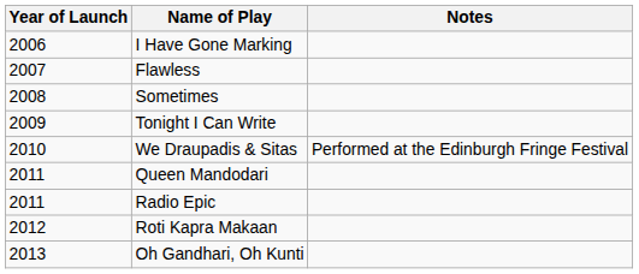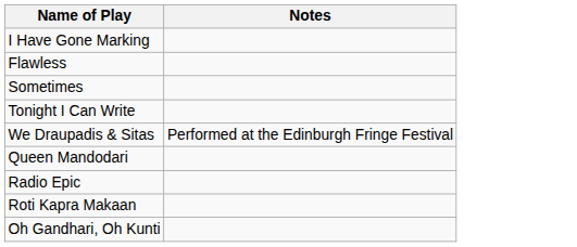 <table class="wikitable">
 <tr>
-<th>Year of Launch</th>
 <th>Name of Play</th>
 <th>Notes</th>
 </tr>
 <tr>
-<td>2006</td>
 <td>I Have Gone Marking</td>
 <td></td>
 </tr>
 <tr>
-<td>2007</td>
 <td>Flawless</td>
 <td></td>
 </tr>
 <tr>
-<td>2008</td>
 <td>Sometimes</td>
 <td></td>
 </tr>
 <tr>
-<td>2009</td>
 <td>Tonight I Can Write</td>
 <td></td>
 </tr>
 <tr>
-<td>2010</td>
 <td>We Draupadis & Sitas</td>
 <td>Performed at the Edinburgh Fringe Festival</td>
 </tr>
 <tr>
-<td>2011</td>
 <td>Queen Mandodari</td>
 <td></td>
 </tr>
 <tr>
-<td>2011</td>
 <td>Radio Epic</td>
 <td></td>
 </tr>
 <tr>
-<td>2012</td>
 <td>Roti Kapra Makaan</td>
 <td></td>
 </tr>
 <tr>
-<td>2013</td>
 <td>Oh Gandhari, Oh Kunti</td>
 <td></td>
 </tr>
 </table>
